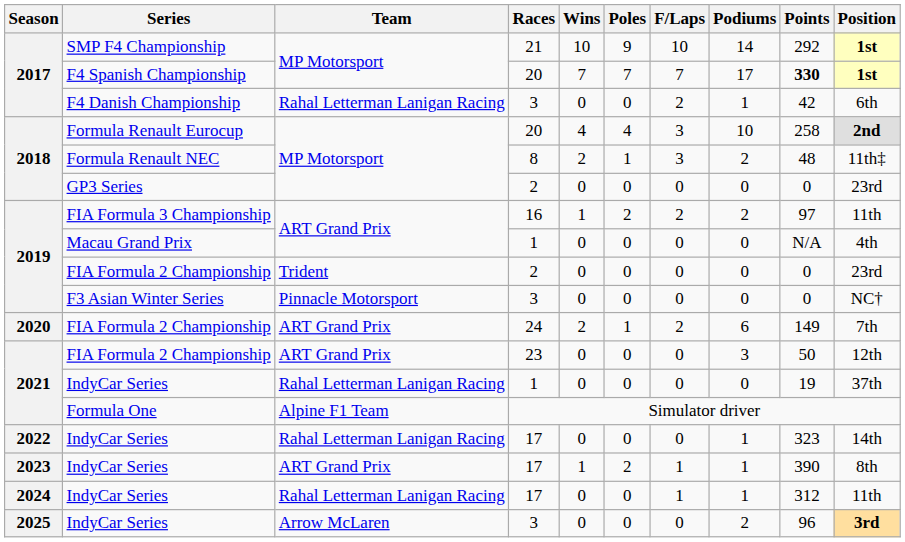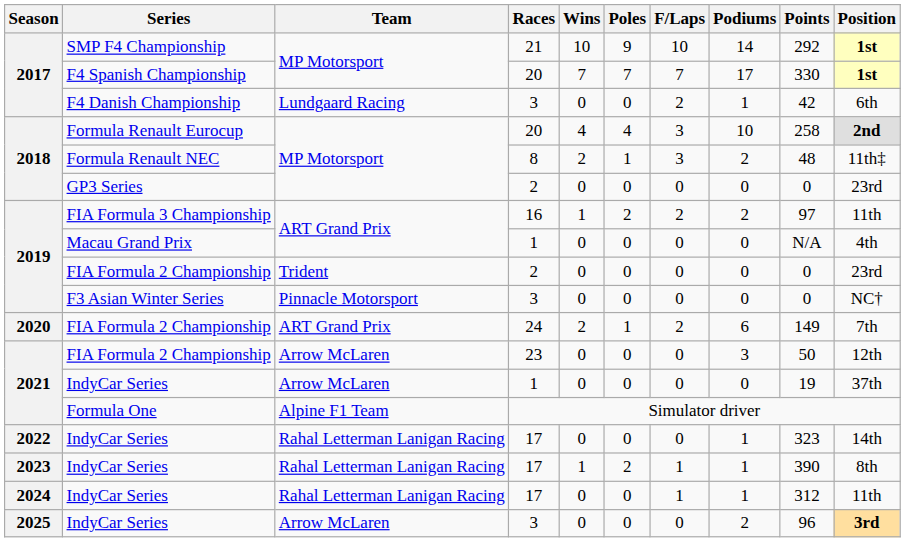 <table class="wikitable" style="font-size: 90%; text-align:center">
 <tr>
 <th>Season</th>
 <th>Series</th>
 <th>Team</th>
 <th>Races</th>
 <th>Wins</th>
 <th>Poles</th>
 <th>F/Laps</th>
 <th>Podiums</th>
 <th>Points</th>
 <th>Position</th>
 </tr>
 <tr>
 <th rowspan=3>2017</th>
 <td align=left><a href='#'>SMP F4 Championship</a></td>
 <td rowspan=2 align=left><a href='#'>MP Motorsport</a></td>
 <td>21</td>
 <td>10</td>
 <td>9</td>
 <td>10</td>
 <td>14</td>
 <td>292</td>
 <td style="background:#FFFFBF;"><strong>1st</strong></td>
 </tr>
 <tr>
 <td align=left><a href='#'>F4 Spanish Championship</a></td>
 <td>20</td>
 <td>7</td>
 <td>7</td>
 <td>7</td>
 <td>17</td>
-<td><strong>330</strong></td>
+<td>330</td>
 <td style="background:#FFFFBF;"><strong>1st</strong></td>
 </tr>
 <tr>
 <td align=left><a href='#'>F4 Danish Championship</a></td>
-<td nowrap="" align=left><a href='#'>Rahal Letterman Lanigan Racing</a></td>
+<td align=left><a href='#'>Lundgaard Racing</a></td>
 <td>3</td>
 <td>0</td>
 <td>0</td>
 <td>2</td>
 <td>1</td>
 <td>42</td>
 <td>6th</td>
 </tr>
 <tr>
 <th rowspan=3>2018</th>
 <td align=left><a href='#'>Formula Renault Eurocup</a></td>
 <td align=left rowspan=3><a href='#'>MP Motorsport</a></td>
 <td>20</td>
 <td>4</td>
 <td>4</td>
 <td>3</td>
 <td>10</td>
 <td>258</td>
 <td style="background:#DFDFDF;"><strong>2nd</strong></td>
 </tr>
 <tr>
 <td align=left><a href='#'>Formula Renault NEC</a></td>
 <td>8</td>
 <td>2</td>
 <td>1</td>
 <td>3</td>
 <td>2</td>
 <td>48</td>
 <td>11th‡</td>
 </tr>
 <tr>
 <td align=left><a href='#'>GP3 Series</a></td>
 <td>2</td>
 <td>0</td>
 <td>0</td>
 <td>0</td>
 <td>0</td>
 <td>0</td>
 <td>23rd</td>
 </tr>
 <tr>
 <th rowspan=4>2019</th>
 <td align=left><a href='#'>FIA Formula 3 Championship</a></td>
 <td align=left rowspan=2><a href='#'>ART Grand Prix</a></td>
 <td>16</td>
 <td>1</td>
 <td>2</td>
 <td>2</td>
 <td>2</td>
 <td>97</td>
 <td>11th</td>
 </tr>
 <tr>
 <td align=left><a href='#'>Macau Grand Prix</a></td>
 <td>1</td>
 <td>0</td>
 <td>0</td>
 <td>0</td>
 <td>0</td>
 <td>N/A</td>
 <td>4th</td>
 </tr>
 <tr>
 <td align=left><a href='#'>FIA Formula 2 Championship</a></td>
 <td align=left><a href='#'>Trident</a></td>
 <td>2</td>
 <td>0</td>
 <td>0</td>
 <td>0</td>
 <td>0</td>
 <td>0</td>
 <td>23rd</td>
 </tr>
 <tr>
 <td align=left><a href='#'>F3 Asian Winter Series</a></td>
 <td align=left><a href='#'>Pinnacle Motorsport</a></td>
 <td>3</td>
 <td>0</td>
 <td>0</td>
 <td>0</td>
 <td>0</td>
 <td>0</td>
 <td>NC†</td>
 </tr>
 <tr>
 <th>2020</th>
 <td nowrap="" align=left><a href='#'>FIA Formula 2 Championship</a></td>
 <td align=left><a href='#'>ART Grand Prix</a></td>
 <td>24</td>
 <td>2</td>
 <td>1</td>
 <td>2</td>
 <td>6</td>
 <td>149</td>
 <td>7th</td>
 </tr>
 <tr>
 <th rowspan=3>2021</th>
 <td align=left><a href='#'>FIA Formula 2 Championship</a></td>
-<td align=left><a href='#'>ART Grand Prix</a></td>
+<td align=left><a href='#'>Arrow McLaren</a></td>
 <td>23</td>
 <td>0</td>
 <td>0</td>
 <td>0</td>
 <td>3</td>
 <td>50</td>
 <td>12th</td>
 </tr>
 <tr>
 <td align=left><a href='#'>IndyCar Series</a></td>
-<td nowrap="" align=left><a href='#'>Rahal Letterman Lanigan Racing</a></td>
+<td align=left><a href='#'>Arrow McLaren</a></td>
 <td>1</td>
 <td>0</td>
 <td>0</td>
 <td>0</td>
 <td>0</td>
 <td>19</td>
 <td>37th</td>
 </tr>
 <tr>
 <td align=left><a href='#'>Formula One</a></td>
 <td align=left><a href='#'>Alpine F1 Team</a></td>
 <td colspan="7">Simulator driver</td>
 </tr>
 <tr>
 <th>2022</th>
 <td align=left><a href='#'>IndyCar Series</a></td>
 <td nowrap="" align="left"><a href='#'>Rahal Letterman Lanigan Racing</a></td>
 <td>17</td>
 <td>0</td>
 <td>0</td>
 <td>0</td>
 <td>1</td>
 <td>323</td>
 <td>14th</td>
 </tr>
 <tr>
 <th>2023</th>
 <td align=left><a href='#'>IndyCar Series</a></td>
-<td align=left><a href='#'>ART Grand Prix</a></td>
+<td align=left><a href='#'>Rahal Letterman Lanigan Racing</a></td>
 <td>17</td>
 <td>1</td>
 <td>2</td>
 <td>1</td>
 <td>1</td>
 <td>390</td>
 <td>8th</td>
 </tr>
 <tr>
 <th>2024</th>
 <td align=left><a href='#'>IndyCar Series</a></td>
 <td align=left><a href='#'>Rahal Letterman Lanigan Racing</a></td>
 <td>17</td>
 <td>0</td>
 <td>0</td>
 <td>1</td>
 <td>1</td>
 <td>312</td>
 <td>11th</td>
 </tr>
 <tr>
 <th>2025</th>
 <td align=left><a href='#'>IndyCar Series</a></td>
 <td align=left><a href='#'>Arrow McLaren</a></td>
 <td>3</td>
 <td>0</td>
 <td>0</td>
 <td>0</td>
 <td>2</td>
 <td>96</td>
 <td style="background:#FFDF9F;"><strong>3rd</strong></td>
 </tr>
 </table>
